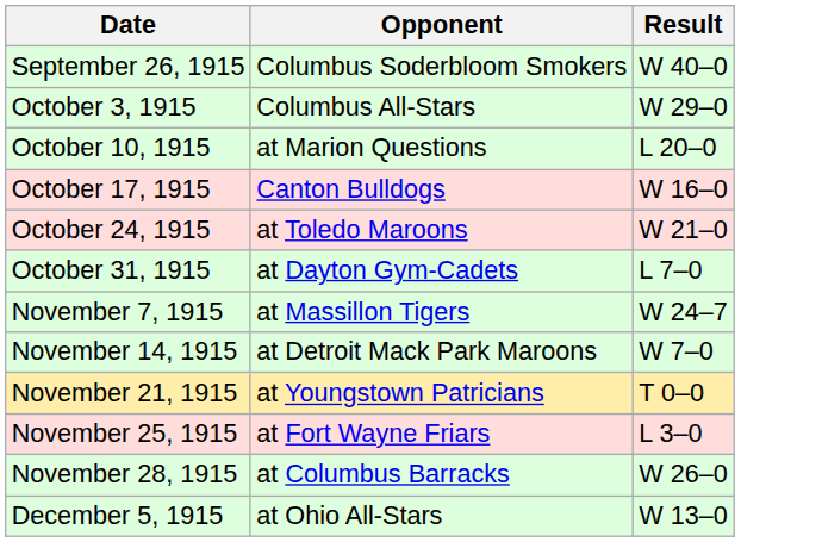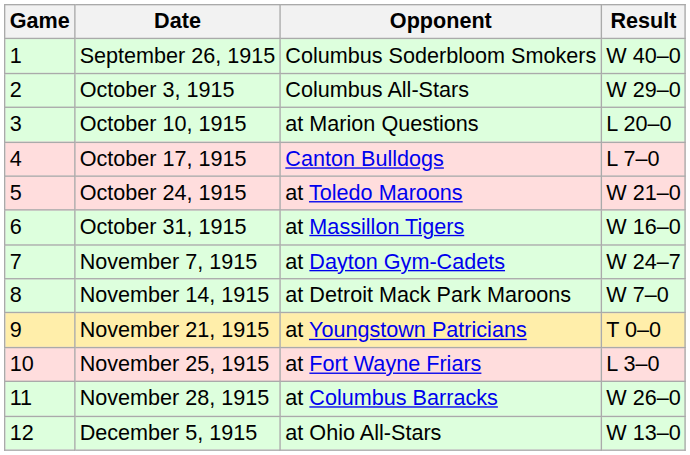 <table class="wikitable">
 <tr>
+<th>Game</th>
 <th>Date</th>
 <th>Opponent</th>
 <th>Result</th>
 </tr>
 <tr style="background: #ddffdd;">
+<td>1</td>
 <td>September 26, 1915</td>
 <td>Columbus Soderbloom Smokers</td>
 <td>W 40–0</td>
 </tr>
 <tr style="background: #ddffdd;">
+<td>2</td>
 <td>October 3, 1915</td>
 <td>Columbus All-Stars</td>
 <td>W 29–0</td>
 </tr>
 <tr style="background: #ddffdd;">
+<td>3</td>
 <td>October 10, 1915</td>
 <td>at Marion Questions</td>
 <td>L 20–0</td>
 </tr>
 <tr style="background: #ffdddd;">
+<td>4</td>
 <td>October 17, 1915</td>
 <td><a href='#'>Canton Bulldogs</a></td>
-<td>W 16–0</td>
+<td>L 7–0</td>
 </tr>
 <tr style="background: #ffdddd;">
+<td>5</td>
 <td>October 24, 1915</td>
 <td>at <a href='#'>Toledo Maroons</a></td>
 <td>W 21–0</td>
 </tr>
 <tr style="background: #ddffdd;">
+<td>6</td>
 <td>October 31, 1915</td>
-<td>at <a href='#'>Dayton Gym-Cadets</a></td>
-<td>L 7–0</td>
+<td>at <a href='#'>Massillon Tigers</a></td>
+<td>W 16–0</td>
 </tr>
 <tr style="background: #ddffdd;">
+<td>7</td>
 <td>November 7, 1915</td>
-<td>at <a href='#'>Massillon Tigers</a></td>
+<td>at <a href='#'>Dayton Gym-Cadets</a></td>
 <td>W 24–7</td>
 </tr>
 <tr style="background: #ddffdd;">
+<td>8</td>
 <td>November 14, 1915</td>
 <td>at Detroit Mack Park Maroons</td>
 <td>W 7–0</td>
 </tr>
 <tr style="background: #ffeeaa;">
+<td>9</td>
 <td>November 21, 1915</td>
 <td>at <a href='#'>Youngstown Patricians</a></td>
 <td>T 0–0</td>
 </tr>
 <tr style="background: #ffdddd;">
+<td>10</td>
 <td>November 25, 1915</td>
 <td>at <a href='#'>Fort Wayne Friars</a></td>
 <td>L 3–0</td>
 </tr>
 <tr style="background: #ddffdd;">
+<td>11</td>
 <td>November 28, 1915</td>
 <td>at <a href='#'>Columbus Barracks</a></td>
 <td>W 26–0</td>
 </tr>
 <tr style="background: #ddffdd;">
+<td>12</td>
 <td>December 5, 1915</td>
 <td>at Ohio All-Stars</td>
 <td>W 13–0</td>
 </tr>
 </table>
